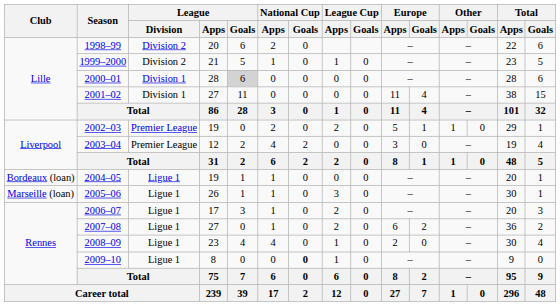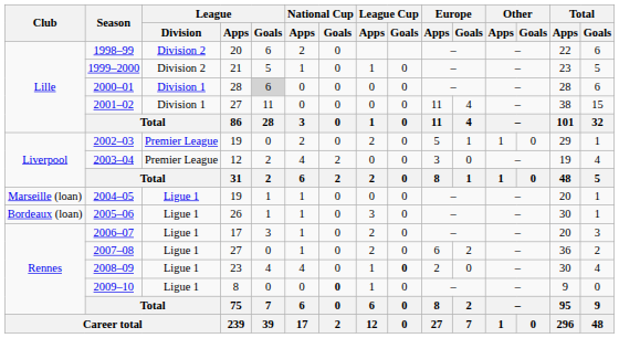 <table class="wikitable" style="text-align: center;">
 <tr>
 <th rowspan="2">Club</th>
 <th rowspan="2">Season</th>
 <th colspan="3">League</th>
 <th colspan="2">National Cup</th>
 <th colspan="2">League Cup</th>
 <th colspan="2">Europe</th>
 <th colspan="2">Other</th>
 <th colspan="2">Total</th>
 </tr>
 <tr>
 <th>Division</th>
 <th>Apps</th>
 <th>Goals</th>
 <th>Apps</th>
 <th>Goals</th>
 <th>Apps</th>
 <th>Goals</th>
 <th>Apps</th>
 <th>Goals</th>
 <th>Apps</th>
 <th>Goals</th>
 <th>Apps</th>
 <th>Goals</th>
 </tr>
 <tr>
 <td rowspan="5"><a href='#'>Lille</a></td>
 <td><a href='#'>1998–99</a></td>
 <td><a href='#'>Division 2</a></td>
 <td>20</td>
 <td>6</td>
 <td>2</td>
 <td>0</td>
 <td></td>
 <td></td>
 <td colspan="2">–</td>
 <td colspan="2">–</td>
 <td>22</td>
 <td>6</td>
 </tr>
 <tr>
 <td><a href='#'>1999–2000</a></td>
 <td>Division 2</td>
 <td>21</td>
 <td>5</td>
 <td>1</td>
 <td>0</td>
 <td>1</td>
 <td>0</td>
 <td colspan="2">–</td>
 <td colspan="2">–</td>
 <td>23</td>
 <td>5</td>
 </tr>
 <tr>
 <td><a href='#'>2000–01</a></td>
 <td><a href='#'>Division 1</a></td>
 <td>28</td>
 <td style="background: lightgrey;">6</td>
 <td>0</td>
 <td>0</td>
 <td>0</td>
 <td>0</td>
 <td colspan="2">–</td>
 <td colspan="2">–</td>
 <td>28</td>
 <td>6</td>
 </tr>
 <tr>
 <td><a href='#'>2001–02</a></td>
 <td>Division 1</td>
 <td>27</td>
 <td>11</td>
 <td>0</td>
 <td>0</td>
 <td>0</td>
 <td>0</td>
 <td>11</td>
 <td>4</td>
 <td colspan="2">–</td>
 <td>38</td>
 <td>15</td>
 </tr>
 <tr>
 <th colspan="2">Total</th>
 <th>86</th>
 <th>28</th>
 <th>3</th>
 <th>0</th>
 <th>1</th>
 <th>0</th>
 <th>11</th>
 <th>4</th>
 <th colspan="2">–</th>
 <th>101</th>
 <th>32</th>
 </tr>
 <tr>
 <td rowspan="3"><a href='#'>Liverpool</a></td>
 <td><a href='#'>2002–03</a></td>
 <td><a href='#'>Premier League</a></td>
 <td>19</td>
 <td>0</td>
 <td>2</td>
 <td>0</td>
 <td>2</td>
 <td>0</td>
 <td>5</td>
 <td>1</td>
 <td>1</td>
 <td>0</td>
 <td>29</td>
 <td>1</td>
 </tr>
 <tr>
 <td><a href='#'>2003–04</a></td>
 <td>Premier League</td>
 <td>12</td>
 <td>2</td>
 <td>4</td>
 <td>2</td>
 <td>0</td>
 <td>0</td>
 <td>3</td>
 <td>0</td>
 <td colspan="2">–</td>
 <td>19</td>
 <td>4</td>
 </tr>
 <tr>
 <th colspan="2">Total</th>
 <th>31</th>
 <th>2</th>
 <th>6</th>
 <th>2</th>
 <th>2</th>
 <th>0</th>
 <th>8</th>
 <th>1</th>
 <th>1</th>
 <th>0</th>
 <th>48</th>
 <th>5</th>
 </tr>
 <tr>
-<td rowspan="1" valign=top><a href='#'>Bordeaux</a> (loan)</td>
+<td rowspan="1" valign=top><a href='#'>Marseille</a> (loan)</td>
 <td><a href='#'>2004–05</a></td>
 <td><a href='#'>Ligue 1</a></td>
 <td>19</td>
 <td>1</td>
 <td>1</td>
 <td>0</td>
 <td>0</td>
 <td>0</td>
 <td colspan="2">–</td>
 <td colspan="2">–</td>
 <td>20</td>
 <td>1</td>
 </tr>
 <tr>
-<td rowspan="1" valign=top><a href='#'>Marseille</a> (loan)</td>
+<td rowspan="1" valign=top><a href='#'>Bordeaux</a> (loan)</td>
 <td><a href='#'>2005–06</a></td>
 <td>Ligue 1</td>
 <td>26</td>
 <td>1</td>
 <td>1</td>
 <td>0</td>
 <td>3</td>
 <td>0</td>
 <td colspan="2">–</td>
 <td colspan="2">–</td>
 <td>30</td>
 <td>1</td>
 </tr>
 <tr>
 <td rowspan="5"><a href='#'>Rennes</a></td>
 <td><a href='#'>2006–07</a></td>
 <td>Ligue 1</td>
 <td>17</td>
 <td>3</td>
 <td>1</td>
 <td>0</td>
 <td>2</td>
 <td>0</td>
 <td colspan="2">–</td>
 <td colspan="2">–</td>
 <td>20</td>
 <td>3</td>
 </tr>
 <tr>
 <td><a href='#'>2007–08</a></td>
 <td>Ligue 1</td>
 <td>27</td>
 <td>0</td>
 <td>1</td>
 <td>0</td>
 <td>2</td>
 <td>0</td>
 <td>6</td>
 <td>2</td>
 <td colspan="2">–</td>
 <td>36</td>
 <td>2</td>
 </tr>
 <tr>
 <td><a href='#'>2008–09</a></td>
 <td>Ligue 1</td>
 <td>23</td>
 <td>4</td>
 <td>4</td>
 <td>0</td>
 <td>1</td>
-<td>0</td>
+<td><strong>0</strong></td>
 <td>2</td>
 <td>0</td>
 <td colspan="2">–</td>
 <td>30</td>
 <td>4</td>
 </tr>
 <tr>
 <td><a href='#'>2009–10</a></td>
 <td>Ligue 1</td>
 <td>8</td>
 <td>0</td>
 <td>0</td>
 <td><strong>0</strong></td>
 <td>1</td>
 <td>0</td>
 <td colspan="2">–</td>
 <td colspan="2">–</td>
 <td>9</td>
 <td>0</td>
 </tr>
 <tr>
 <th colspan="2">Total</th>
 <th>75</th>
 <th>7</th>
 <th>6</th>
 <th>0</th>
 <th>6</th>
 <th>0</th>
 <th>8</th>
 <th>2</th>
 <th colspan="2">–</th>
 <th>95</th>
 <th>9</th>
 </tr>
 <tr>
 <th colspan="3">Career total</th>
 <th>239</th>
 <th>39</th>
 <th>17</th>
 <th>2</th>
 <th>12</th>
 <th>0</th>
 <th>27</th>
 <th>7</th>
 <th>1</th>
 <th>0</th>
 <th>296</th>
 <th>48</th>
 </tr>
 </table>
